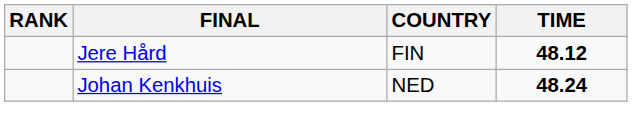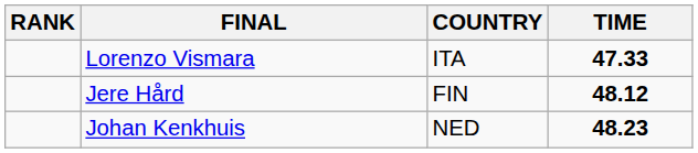 <table class="wikitable">
 <tr>
 <th>RANK</th>
 <th align="left" style="width: 15em">FINAL</th>
 <th>COUNTRY</th>
 <th style="width: 6em">TIME</th>
+</tr>
+<tr>
+<td align="center"></td>
+<td><a href='#'>Lorenzo Vismara</a></td>
+<td> ITA</td>
+<td align="center"><strong>47.33</strong></td>
 </tr>
 <tr>
 <td align="center"></td>
 <td><a href='#'>Jere Hård</a></td>
 <td> FIN</td>
 <td align="center"><strong>48.12</strong></td>
 </tr>
 <tr>
 <td align="center"></td>
 <td><a href='#'>Johan Kenkhuis</a></td>
 <td> NED</td>
-<td align="center"><strong>48.24</strong></td>
+<td align="center"><strong>48.23</strong></td>
 </tr>
 </table>
